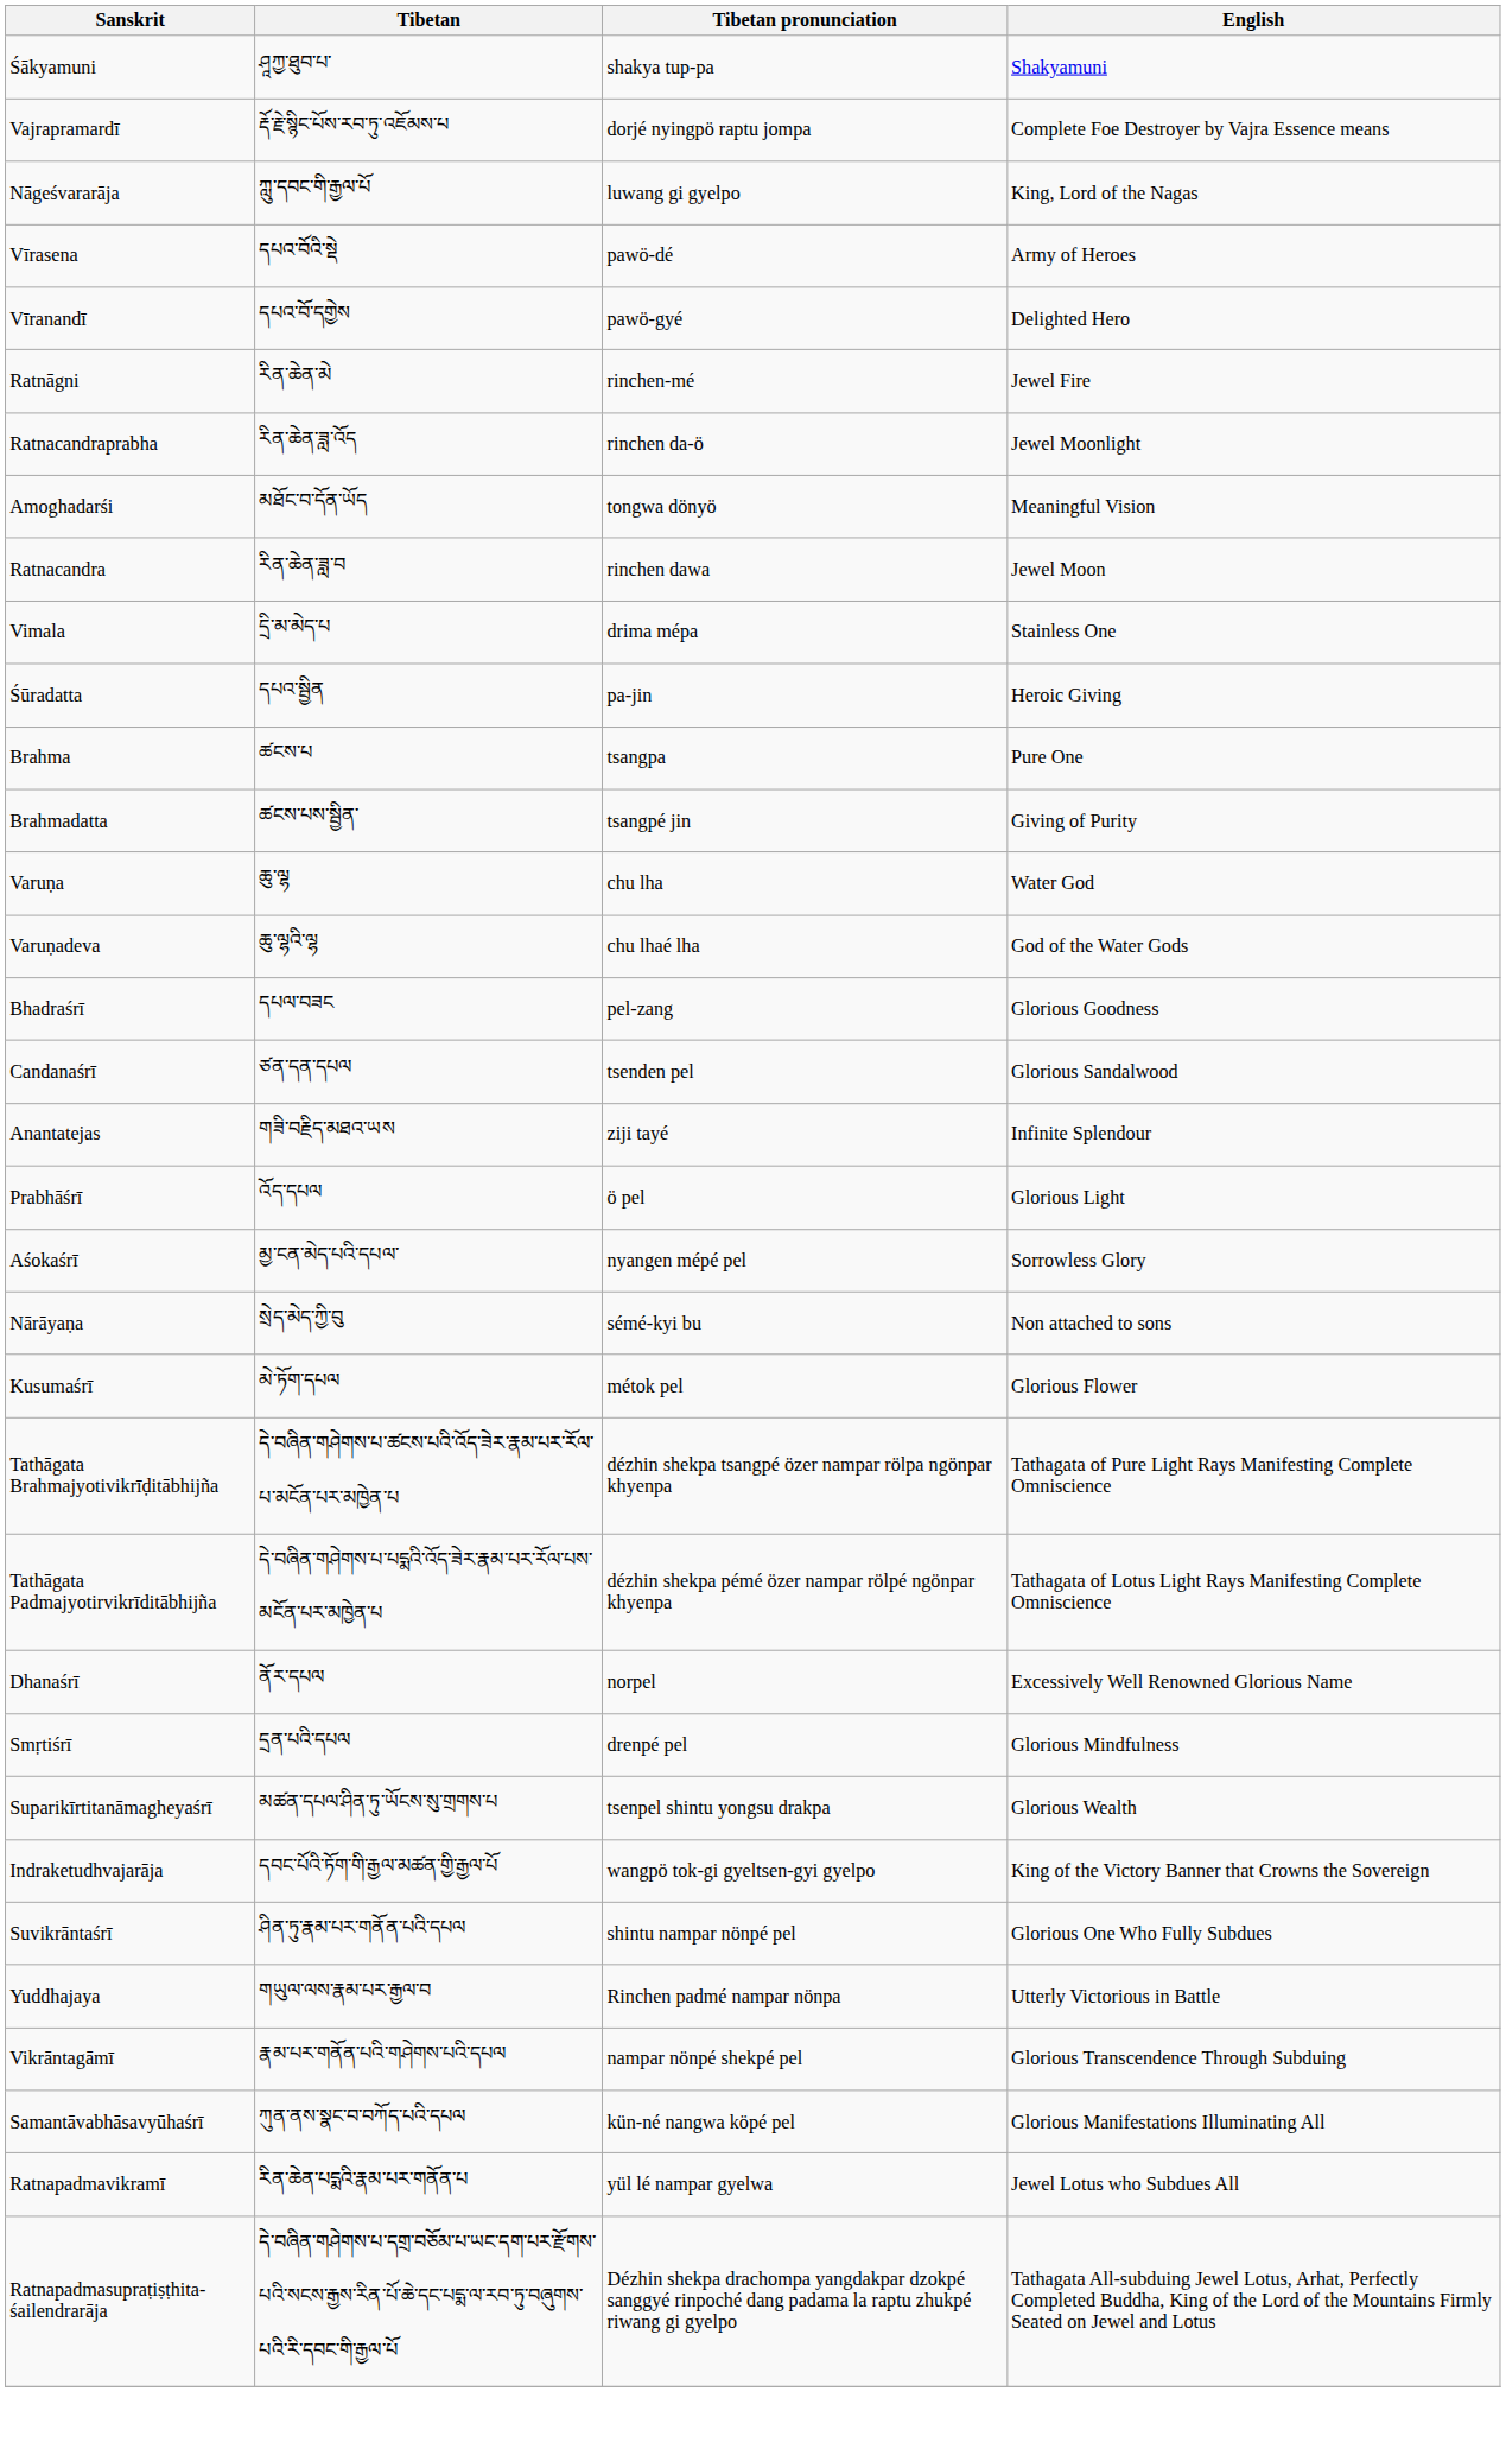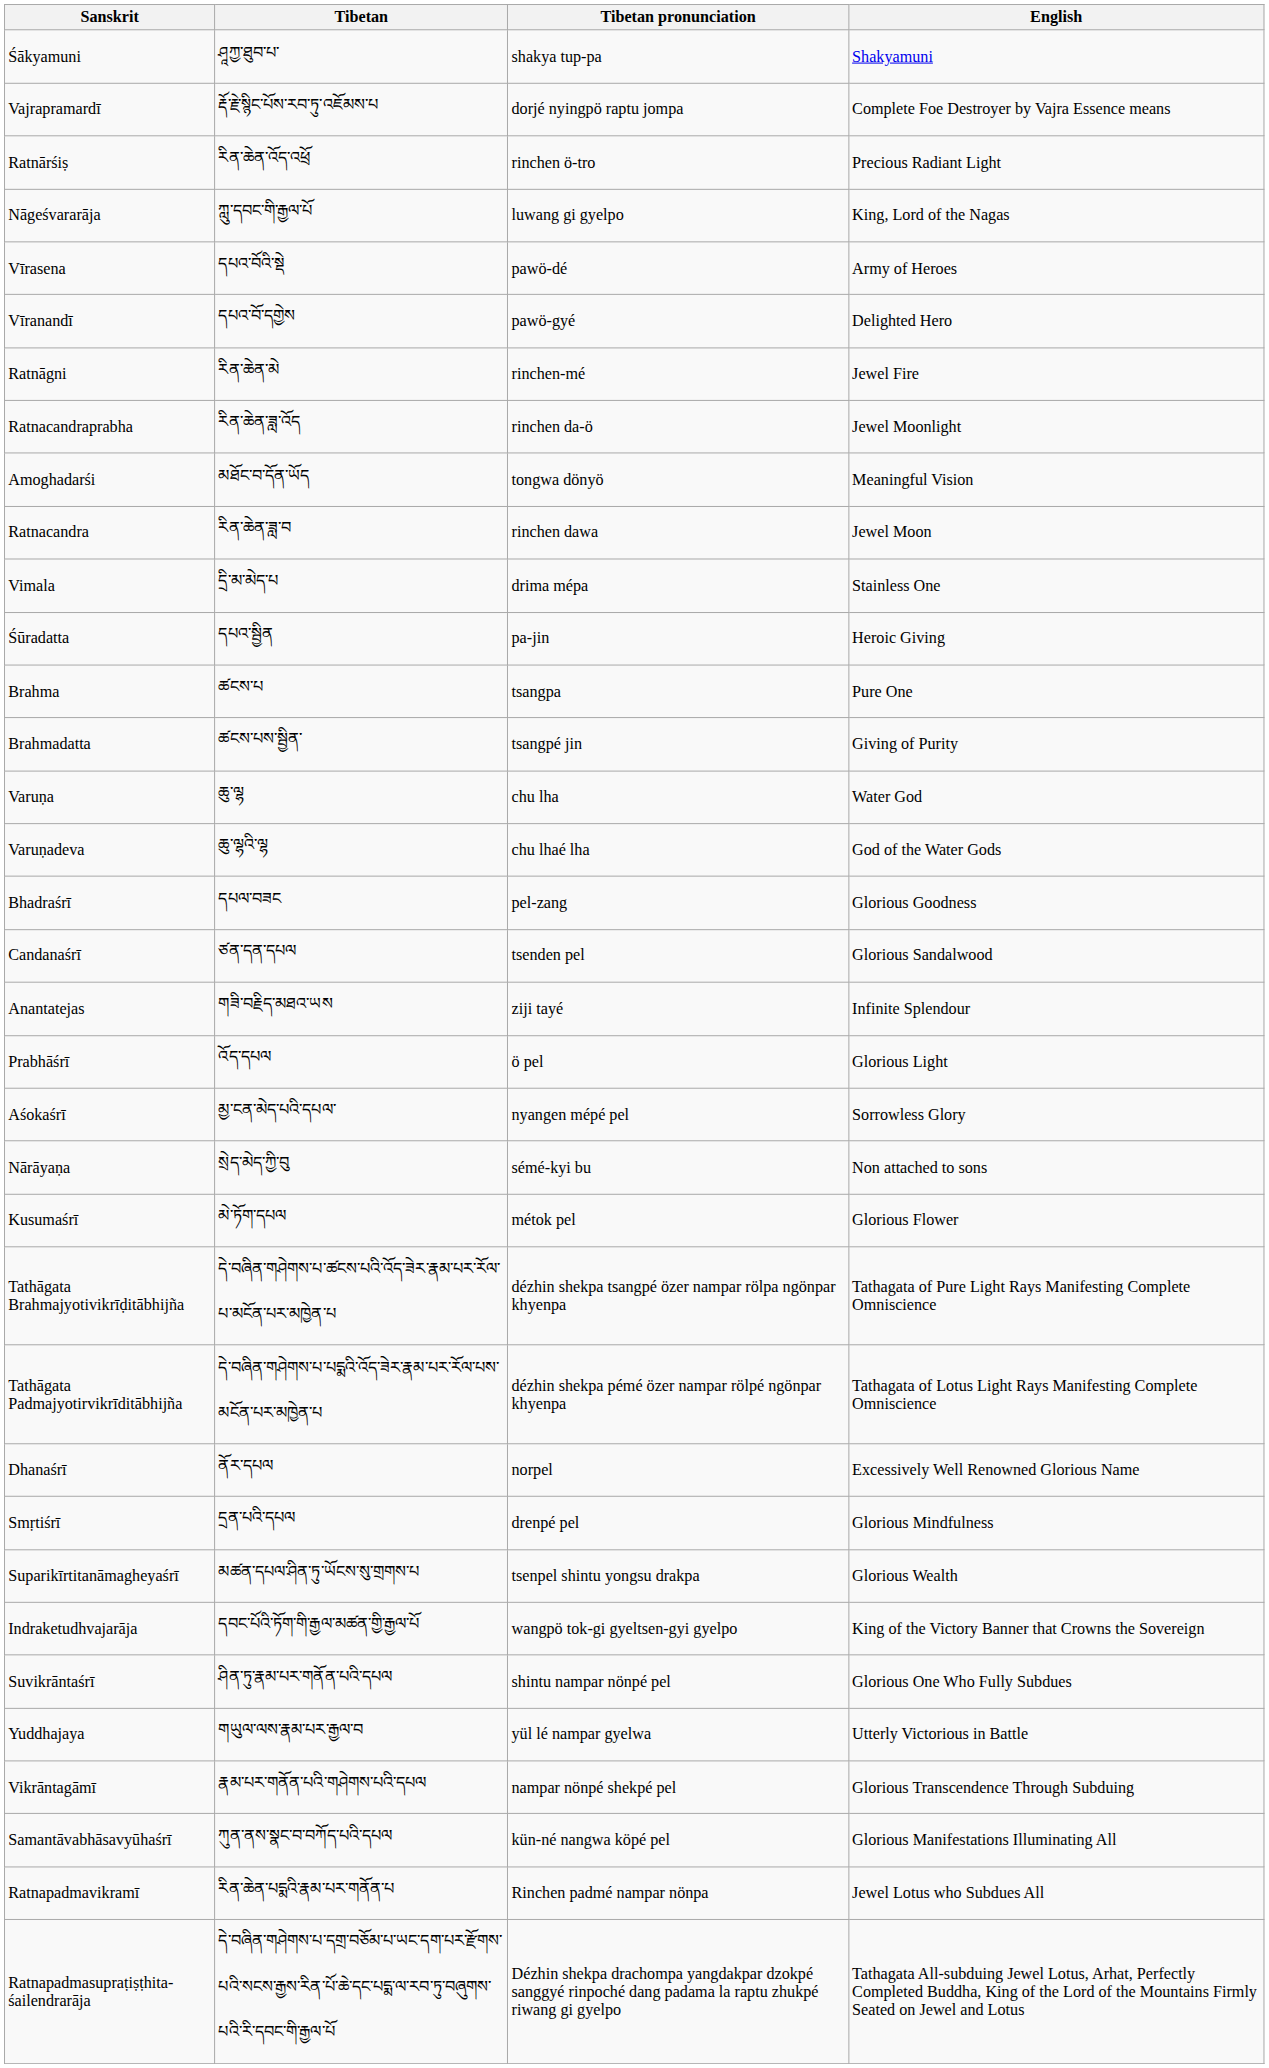 <table class="wikitable">
 <tr>
 <th>Sanskrit</th>
 <th>Tibetan</th>
 <th>Tibetan pronunciation</th>
 <th>English</th>
 </tr>
 <tr>
 <td>Śākyamuni</td>
 <td><span>ཤཱཀྱ་ཐུབ་པ་</span></td>
 <td>shakya tup-pa</td>
 <td><a href='#'>Shakyamuni</a></td>
 </tr>
 <tr>
 <td>Vajrapramardī</td>
 <td><span>རྡོ་རྗེ་སྙིང་པོས་རབ་ཏུ་འཇོམས་པ</span></td>
 <td>dorjé nyingpö raptu jompa</td>
 <td>Complete Foe Destroyer by Vajra Essence means</td>
+</tr>
+<tr>
+<td>Ratnārśiṣ</td>
+<td><span>རིན་ཆེན་འོད་འཕྲོ</span></td>
+<td>rinchen ö-tro</td>
+<td>Precious Radiant Light</td>
 </tr>
 <tr>
 <td>Nāgeśvararāja</td>
 <td><span>ཀླུ་དབང་གི་རྒྱལ་པོ</span></td>
 <td>luwang gi gyelpo</td>
 <td>King, Lord of the Nagas</td>
 </tr>
 <tr>
 <td>Vīrasena</td>
 <td><span>དཔའ་བོའི་སྡེ</span></td>
 <td>pawö-dé</td>
 <td>Army of Heroes</td>
 </tr>
 <tr>
 <td>Vīranandī</td>
 <td><span>དཔའ་བོ་དགྱེས</span></td>
 <td>pawö-gyé</td>
 <td>Delighted Hero</td>
 </tr>
 <tr>
 <td>Ratnāgni</td>
 <td><span>རིན་ཆེན་མེ</span></td>
 <td>rinchen-mé</td>
 <td>Jewel Fire</td>
 </tr>
 <tr>
 <td>Ratnacandraprabha</td>
 <td><span>རིན་ཆེན་ཟླ་འོད</span></td>
 <td>rinchen da-ö</td>
 <td>Jewel Moonlight</td>
 </tr>
 <tr>
 <td>Amoghadarśi</td>
 <td><span>མཐོང་བ་དོན་ཡོད</span></td>
 <td>tongwa dönyö</td>
 <td>Meaningful Vision</td>
 </tr>
 <tr>
 <td>Ratnacandra</td>
 <td><span>རིན་ཆེན་ཟླ་བ</span></td>
 <td>rinchen dawa</td>
 <td>Jewel Moon</td>
 </tr>
 <tr>
 <td>Vimala</td>
 <td><span>དྲི་མ་མེད་པ</span></td>
 <td>drima mépa</td>
 <td>Stainless One</td>
 </tr>
 <tr>
 <td>Śūradatta</td>
 <td><span>དཔའ་སྦྱིན</span></td>
 <td>pa-jin</td>
 <td>Heroic Giving</td>
 </tr>
 <tr>
 <td>Brahma</td>
 <td><span>ཚངས་པ</span></td>
 <td>tsangpa</td>
 <td>Pure One</td>
 </tr>
 <tr>
 <td>Brahmadatta</td>
 <td><span>ཚངས་པས་སྦྱིན་</span></td>
 <td>tsangpé jin</td>
 <td>Giving of Purity</td>
 </tr>
 <tr>
 <td>Varuṇa</td>
 <td><span>ཆུ་ལྷ</span></td>
 <td>chu lha</td>
 <td>Water God</td>
 </tr>
 <tr>
 <td>Varuṇadeva</td>
 <td><span>ཆུ་ལྷའི་ལྷ</span></td>
 <td>chu lhaé lha</td>
 <td>God of the Water Gods</td>
 </tr>
 <tr>
 <td>Bhadraśrī</td>
 <td><span>དཔལ་བཟང</span></td>
 <td>pel-zang</td>
 <td>Glorious Goodness</td>
 </tr>
 <tr>
 <td>Candanaśrī</td>
 <td><span>ཙན་དན་དཔལ</span></td>
 <td>tsenden pel</td>
 <td>Glorious Sandalwood</td>
 </tr>
 <tr>
 <td>Anantatejas</td>
 <td><span>གཟི་བརྗིད་མཐའ་ཡས</span></td>
 <td>ziji tayé</td>
 <td>Infinite Splendour</td>
 </tr>
 <tr>
 <td>Prabhāśrī</td>
 <td><span>འོད་དཔལ</span></td>
 <td>ö pel</td>
 <td>Glorious Light</td>
 </tr>
 <tr>
 <td>Aśokaśrī</td>
 <td><span>མྱ་ངན་མེད་པའི་དཔལ་</span></td>
 <td>nyangen mépé pel</td>
 <td>Sorrowless Glory</td>
 </tr>
 <tr>
 <td>Nārāyaṇa</td>
 <td><span> སྲེད་མེད་ཀྱི་བུ</span></td>
 <td>sémé-kyi bu</td>
 <td>Non attached to sons</td>
 </tr>
 <tr>
 <td>Kusumaśrī</td>
 <td><span>མེ་ཏོག་དཔལ</span></td>
 <td>métok pel</td>
 <td>Glorious Flower</td>
 </tr>
 <tr>
 <td>Tathāgata Brahmajyotivikrīḍitābhijña</td>
 <td><span>དེ་བཞིན་གཤེགས་པ་ཚངས་པའི་འོད་ཟེར་རྣམ་པར་རོལ་པ་མངོན་པར་མཁྱེན་པ</span></td>
 <td>dézhin shekpa tsangpé özer nampar rölpa ngönpar khyenpa</td>
 <td>Tathagata of Pure Light Rays Manifesting Complete Omniscience</td>
 </tr>
 <tr>
 <td>Tathāgata Padmajyotirvikrīditābhijña</td>
 <td><span>དེ་བཞིན་གཤེགས་པ་པདྨའི་འོད་ཟེར་རྣམ་པར་རོལ་པས་མངོན་པར་མཁྱེན་པ</span></td>
 <td>dézhin shekpa pémé özer nampar rölpé ngönpar khyenpa</td>
 <td>Tathagata of Lotus Light Rays Manifesting Complete Omniscience</td>
 </tr>
 <tr>
 <td>Dhanaśrī</td>
 <td><span>ནོར་དཔལ</span></td>
 <td>norpel</td>
 <td>Excessively Well Renowned Glorious Name</td>
 </tr>
 <tr>
 <td>Smṛtiśrī</td>
 <td><span>དྲན་པའི་དཔལ</span></td>
 <td>drenpé pel</td>
 <td>Glorious Mindfulness</td>
 </tr>
 <tr>
 <td>Suparikīrtitanāmagheyaśrī</td>
 <td><span>མཚན་དཔལ་ཤིན་ཏུ་ཡོངས་སུ་གྲགས་པ</span></td>
 <td>tsenpel shintu yongsu drakpa</td>
 <td>Glorious Wealth</td>
 </tr>
 <tr>
 <td>Indraketudhvajarāja</td>
 <td><span>དབང་པོའི་ཏོག་གི་རྒྱལ་མཚན་གྱི་རྒྱལ་པོ</span></td>
 <td>wangpö tok-gi gyeltsen-gyi gyelpo</td>
 <td>King of the Victory Banner that Crowns the Sovereign</td>
 </tr>
 <tr>
 <td>Suvikrāntaśrī</td>
 <td><span>ཤིན་ཏུ་རྣམ་པར་གནོན་པའི་དཔལ</span></td>
 <td>shintu nampar nönpé pel</td>
 <td>Glorious One Who Fully Subdues</td>
 </tr>
 <tr>
 <td>Yuddhajaya</td>
 <td><span>གཡུལ་ལས་རྣམ་པར་རྒྱལ་བ</span></td>
-<td>Rinchen padmé nampar nönpa</td>
+<td>yül lé nampar gyelwa</td>
 <td>Utterly Victorious in Battle</td>
 </tr>
 <tr>
 <td>Vikrāntagāmī</td>
 <td><span>རྣམ་པར་གནོན་པའི་གཤེགས་པའི་དཔལ</span></td>
 <td>nampar nönpé shekpé pel</td>
 <td>Glorious Transcendence Through Subduing</td>
 </tr>
 <tr>
 <td>Samantāvabhāsavyūhaśrī</td>
 <td><span>ཀུན་ནས་སྣང་བ་བཀོད་པའི་དཔལ</span></td>
 <td>kün-né nangwa köpé pel</td>
 <td>Glorious Manifestations Illuminating All</td>
 </tr>
 <tr>
 <td>Ratnapadmavikramī</td>
 <td><span>རིན་ཆེན་པདྨའི་རྣམ་པར་གནོན་པ</span></td>
-<td>yül lé nampar gyelwa</td>
+<td>Rinchen padmé nampar nönpa</td>
 <td>Jewel Lotus who Subdues All</td>
 </tr>
 <tr>
 <td>Ratnapadmasupraṭiṣṭhita-śailendrarāja</td>
 <td><span>དེ་བཞིན་གཤེགས་པ་དགྲ་བཅོམ་པ་ཡང་དག་པར་རྫོགས་པའི་སངས་རྒྱས་རིན་པོ་ཆེ་དང་པདྨ་ལ་རབ་ཏུ་བཞུགས་པའི་རི་དབང་གི་རྒྱལ་པོ</span></td>
 <td>Dézhin shekpa drachompa yangdakpar dzokpé sanggyé rinpoché dang padama la raptu zhukpé riwang gi gyelpo</td>
 <td>Tathagata All-subduing Jewel Lotus, Arhat, Perfectly Completed Buddha, King of the Lord of the Mountains Firmly Seated on Jewel and Lotus</td>
 </tr>
 <tr>
 </tr>
 </table>
